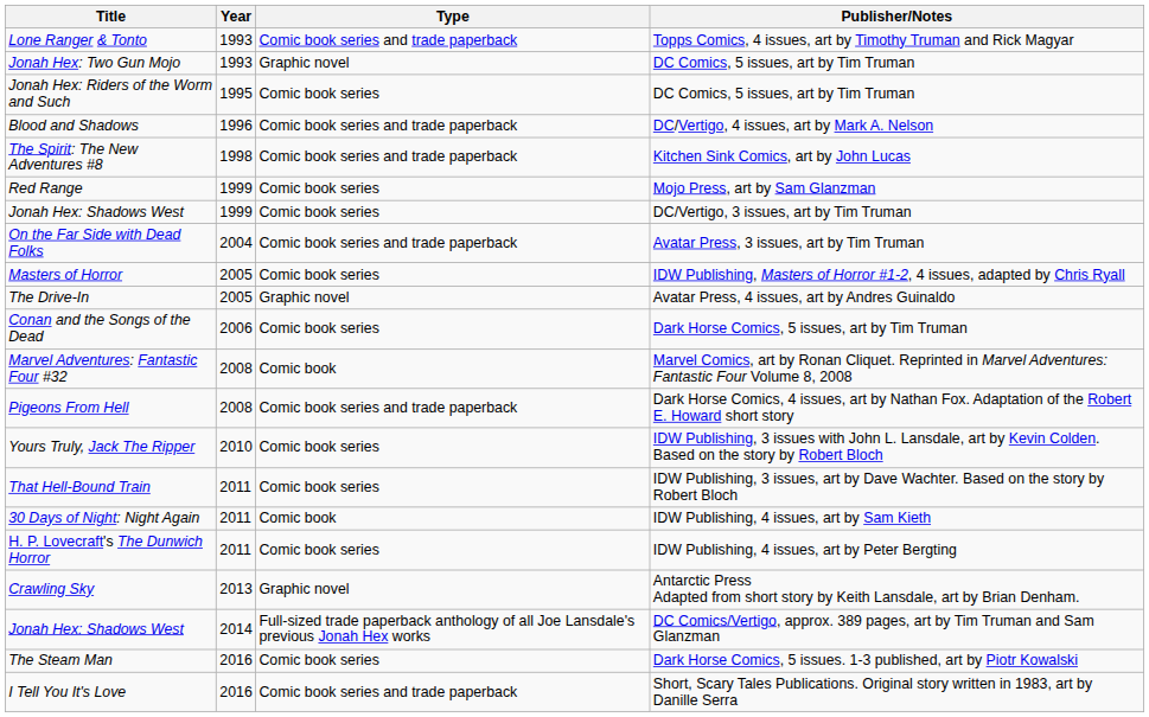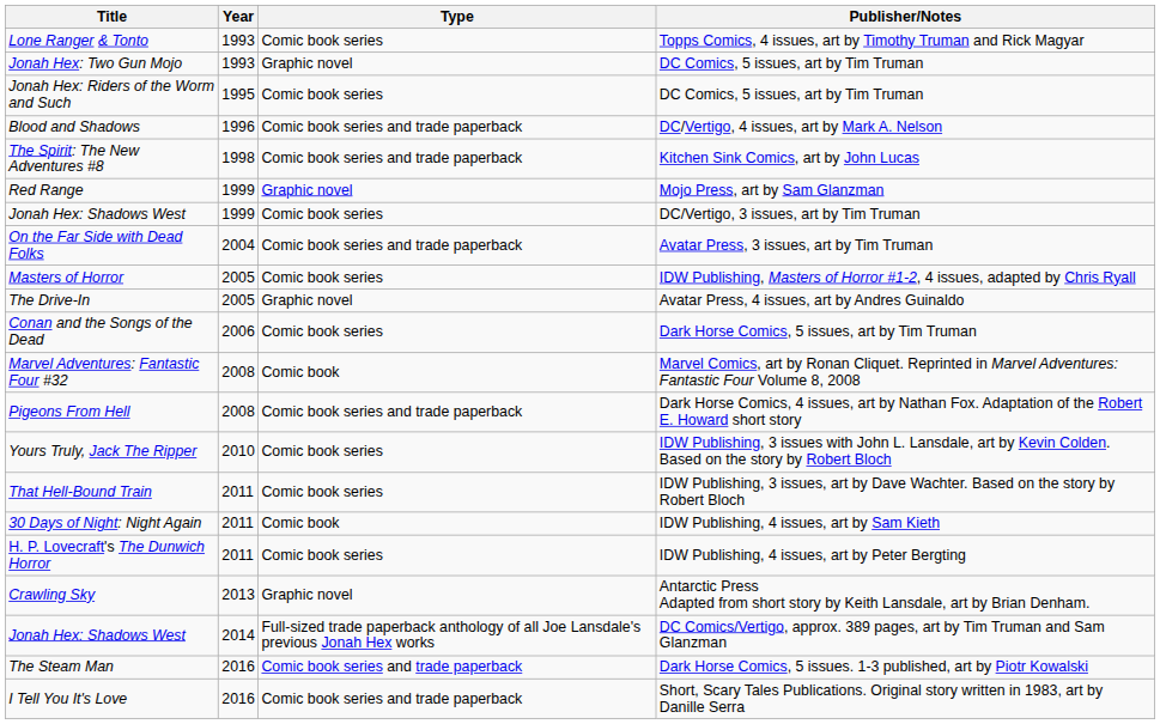 <table class="wikitable sortable">
 <tr>
 <th>Title</th>
 <th>Year</th>
 <th>Type</th>
 <th>Publisher/Notes</th>
 </tr>
 <tr>
 <td><em><a href='#'>Lone Ranger</a> <a href='#'>& Tonto</a></em></td>
 <td>1993</td>
-<td><a href='#'>Comic book series</a> and <a href='#'>trade paperback</a></td>
+<td>Comic book series</td>
 <td><a href='#'>Topps Comics</a>, 4 issues, art by <a href='#'>Timothy Truman</a> and Rick Magyar</td>
 </tr>
 <tr>
 <td><em><a href='#'>Jonah Hex</a>: Two Gun Mojo</em></td>
 <td>1993</td>
 <td>Graphic novel</td>
 <td><a href='#'>DC Comics</a>, 5 issues, art by Tim Truman</td>
 </tr>
 <tr>
 <td><em>Jonah Hex: Riders of the Worm and Such</em></td>
 <td>1995</td>
 <td>Comic book series</td>
 <td>DC Comics, 5 issues, art by Tim Truman</td>
 </tr>
 <tr>
 <td><em>Blood and Shadows</em></td>
 <td>1996</td>
 <td>Comic book series and trade paperback</td>
 <td><a href='#'>DC</a>/<a href='#'>Vertigo</a>, 4 issues, art by <a href='#'>Mark A. Nelson</a></td>
 </tr>
 <tr>
 <td><em><a href='#'>The Spirit</a>: The New Adventures #8</em></td>
 <td>1998</td>
 <td>Comic book series and trade paperback</td>
 <td><a href='#'>Kitchen Sink Comics</a>, art by <a href='#'>John Lucas</a></td>
 </tr>
 <tr>
 <td><em>Red Range</em></td>
 <td>1999</td>
-<td>Comic book series</td>
+<td><a href='#'>Graphic novel</a></td>
 <td><a href='#'>Mojo Press</a>, art by <a href='#'>Sam Glanzman</a></td>
 </tr>
 <tr>
 <td><em>Jonah Hex: Shadows West</em></td>
 <td>1999</td>
 <td>Comic book series</td>
 <td>DC/Vertigo, 3 issues, art by Tim Truman</td>
 </tr>
 <tr>
 <td><em><a href='#'>On the Far Side with Dead Folks</a></em></td>
 <td>2004</td>
 <td>Comic book series and trade paperback</td>
 <td><a href='#'>Avatar Press</a>, 3 issues, art by Tim Truman</td>
 </tr>
 <tr>
 <td><em><a href='#'>Masters of Horror</a></em></td>
 <td>2005</td>
 <td>Comic book series</td>
 <td><a href='#'>IDW Publishing</a>, <em><a href='#'>Masters of Horror #1-2</a></em>, 4 issues, adapted by <a href='#'>Chris Ryall</a></td>
 </tr>
 <tr>
 <td><em>The Drive-In</em></td>
 <td>2005</td>
 <td>Graphic novel</td>
 <td>Avatar Press, 4 issues, art by Andres Guinaldo</td>
 </tr>
 <tr>
 <td><em><a href='#'>Conan</a> and the Songs of the Dead</em></td>
 <td>2006</td>
 <td>Comic book series</td>
 <td><a href='#'>Dark Horse Comics</a>, 5 issues, art by Tim Truman</td>
 </tr>
 <tr>
 <td><em><a href='#'>Marvel Adventures</a>: <a href='#'>Fantastic Four</a> #32</em></td>
 <td>2008</td>
 <td>Comic book</td>
 <td><a href='#'>Marvel Comics</a>, art by Ronan Cliquet. Reprinted in <em>Marvel Adventures: Fantastic Four</em> Volume 8, 2008</td>
 </tr>
 <tr>
 <td><em><a href='#'>Pigeons From Hell</a></em></td>
 <td>2008</td>
 <td>Comic book series and trade paperback</td>
 <td>Dark Horse Comics, 4 issues, art by Nathan Fox. Adaptation of the <a href='#'>Robert E. Howard</a> short story</td>
 </tr>
 <tr>
 <td><em>Yours Truly, <a href='#'>Jack The Ripper</a></em></td>
 <td>2010</td>
 <td>Comic book series</td>
 <td><a href='#'>IDW Publishing</a>, 3 issues with John L. Lansdale, art by <a href='#'>Kevin Colden</a>. Based on the story by <a href='#'>Robert Bloch</a></td>
 </tr>
 <tr>
 <td><em><a href='#'>That Hell-Bound Train</a></em></td>
 <td>2011</td>
 <td>Comic book series</td>
 <td>IDW Publishing, 3 issues, art by Dave Wachter. Based on the story by Robert Bloch</td>
 </tr>
 <tr>
 <td><em><a href='#'>30 Days of Night</a>: Night Again</em></td>
 <td>2011</td>
 <td>Comic book</td>
 <td>IDW Publishing, 4 issues, art by <a href='#'>Sam Kieth</a></td>
 </tr>
 <tr>
 <td><a href='#'>H. P. Lovecraft</a>'s <em><a href='#'>The Dunwich Horror</a></em></td>
 <td>2011</td>
 <td>Comic book series</td>
 <td>IDW Publishing, 4 issues, art by Peter Bergting</td>
 </tr>
 <tr>
 <td><em><a href='#'>Crawling Sky</a></em></td>
 <td>2013</td>
 <td>Graphic novel</td>
 <td>Antarctic Press<br>Adapted from short story by Keith Lansdale, art by Brian Denham.</td>
 </tr>
 <tr>
 <td><em><a href='#'>Jonah Hex: Shadows West</a></em></td>
 <td>2014</td>
 <td>Full-sized trade paperback anthology of all Joe Lansdale's previous <a href='#'>Jonah Hex</a> works</td>
 <td><a href='#'>DC Comics/Vertigo</a>, approx. 389 pages, art by Tim Truman and Sam Glanzman</td>
 </tr>
 <tr>
 <td><em>The Steam Man</em></td>
 <td>2016</td>
-<td>Comic book series</td>
+<td><a href='#'>Comic book series</a> and <a href='#'>trade paperback</a></td>
 <td><a href='#'>Dark Horse Comics</a>, 5 issues. 1-3 published, art by <a href='#'>Piotr Kowalski</a></td>
 </tr>
 <tr>
 <td><em>I Tell You It's Love</em></td>
 <td>2016</td>
 <td>Comic book series and trade paperback</td>
 <td>Short, Scary Tales Publications. Original story written in 1983, art by Danille Serra</td>
 </tr>
 </table>
